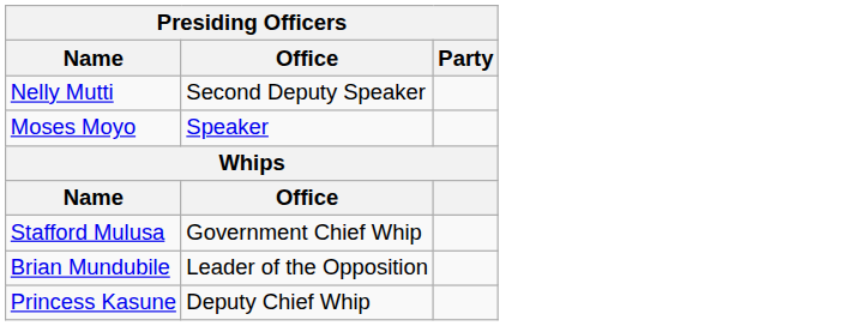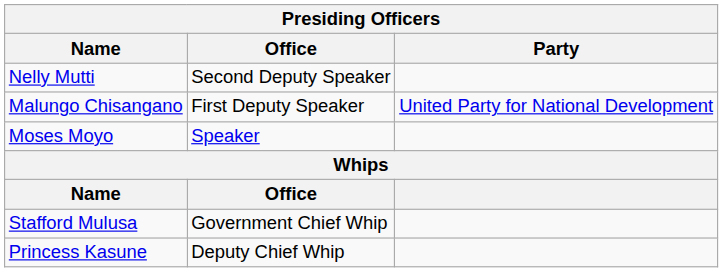 <table class="wikitable">
 <tr>
 <th colspan="3">Presiding Officers</th>
 </tr>
 <tr>
 <th>Name</th>
 <th>Office</th>
 <th>Party</th>
 </tr>
 <tr>
 <td><a href='#'>Nelly Mutti</a></td>
 <td>Second Deputy Speaker</td>
 <td></td>
+</tr>
+<tr>
+<td><a href='#'>Malungo Chisangano</a></td>
+<td>First Deputy Speaker</td>
+<td><a href='#'>United Party for National Development</a></td>
 </tr>
 <tr>
 <td><a href='#'>Moses Moyo</a></td>
 <td><a href='#'>Speaker</a></td>
 <td></td>
 </tr>
 <tr>
 <th colspan="3">Whips</th>
 </tr>
 <tr>
 <th>Name</th>
 <th>Office</th>
 <th></th>
 </tr>
 <tr>
 <td><a href='#'>Stafford Mulusa</a></td>
 <td>Government Chief Whip</td>
 <td></td>
 </tr>
 <tr>
-<td><a href='#'>Brian Mundubile</a></td>
-<td>Leader of the Opposition</td>
-<td></td>
-</tr>
-<tr>
 <td><a href='#'>Princess Kasune</a></td>
 <td>Deputy Chief Whip</td>
 <td></td>
 </tr>
 </table>
